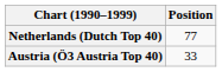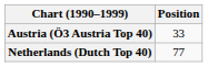 <table class="wikitable sortable plainrowheaders" style="text-align:center">
 <tr>
 <th>Chart (1990–1999)</th>
 <th>Position</th>
 </tr>
 <tr>
+<th scope="row">Austria (Ö3 Austria Top 40)</th>
+<td>33</td>
+</tr>
+<tr>
 <th scope="row">Netherlands (Dutch Top 40)</th>
 <td>77</td>
 </tr>
-<tr>
-<th scope="row">Austria (Ö3 Austria Top 40)</th>
-<td>33</td>
-</tr>
 </table>
